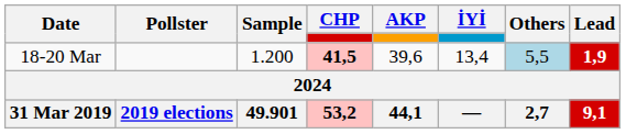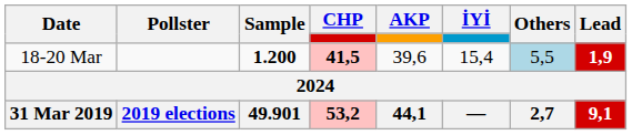 <table class="wikitable mw-collapsible" style="text-align:center; font-size:85%; line-height:14px;">
 <tr>
 <th rowspan="2">Date</th>
 <th rowspan="2">Pollster</th>
 <th rowspan="2">Sample</th>
 <th style="width:3em;"><a href='#'>CHP</a></th>
 <th style="width:3em;"><a href='#'>AKP</a></th>
 <th style="width:3em;"><a href='#'>İYİ</a></th>
 <th rowspan="2">Others</th>
 <th rowspan="2">Lead</th>
 </tr>
 <tr>
 <th style="background:#d40000;"></th>
 <th style="background:#fda000;"></th>
 <th style="background:#0099cc;"></th>
 </tr>
 <tr>
 <td>18-20 Mar</td>
 <td></td>
-<td>1.200</td>
+<td><strong>1.200</strong></td>
 <td style="background:#FFC2C2"><strong>41,5</strong></td>
 <td>39,6</td>
-<td>13,4</td>
+<td>15,4</td>
 <td style="background: lightblue;">5,5</td>
 <th style="background:#d40000; color:white;">1,9</th>
 </tr>
 <tr>
 <th colspan="8">2024</th>
 </tr>
 <tr>
 <th>31 Mar 2019</th>
 <th><a href='#'>2019 elections</a></th>
 <th>49.901</th>
 <th style="background:#FFC2C2"><strong>53,2</strong></th>
 <th>44,1</th>
 <th>—</th>
 <th>2,7</th>
 <th style="background:#d40000; color:white;">9,1</th>
 </tr>
 </table>
